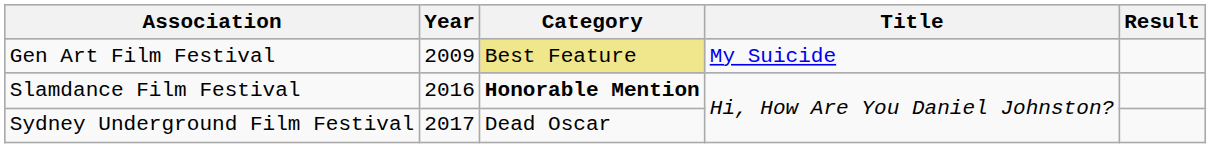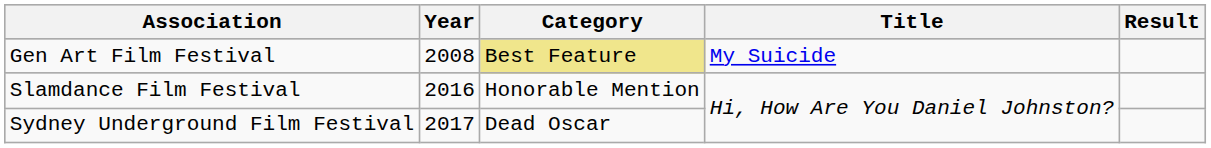 <table class="wikitable">
 <tr>
 <th><strong>Association</strong></th>
 <th>Year</th>
 <th>Category</th>
 <th>Title</th>
 <th>Result</th>
 </tr>
 <tr>
 <td>Gen Art Film Festival</td>
-<td>2009</td>
+<td>2008</td>
 <td style="background: khaki;">Best Feature</td>
 <td><a href='#'>My Suicide</a></td>
 <td></td>
 </tr>
 <tr>
 <td>Slamdance Film Festival</td>
 <td>2016</td>
-<td><strong>Honorable Mention</strong></td>
+<td>Honorable Mention</td>
 <td rowspan="2"><em>Hi, How Are You Daniel Johnston?</em></td>
 <td></td>
 </tr>
 <tr>
 <td>Sydney Underground Film Festival</td>
 <td>2017</td>
 <td>Dead Oscar</td>
 <td></td>
 </tr>
 </table>
